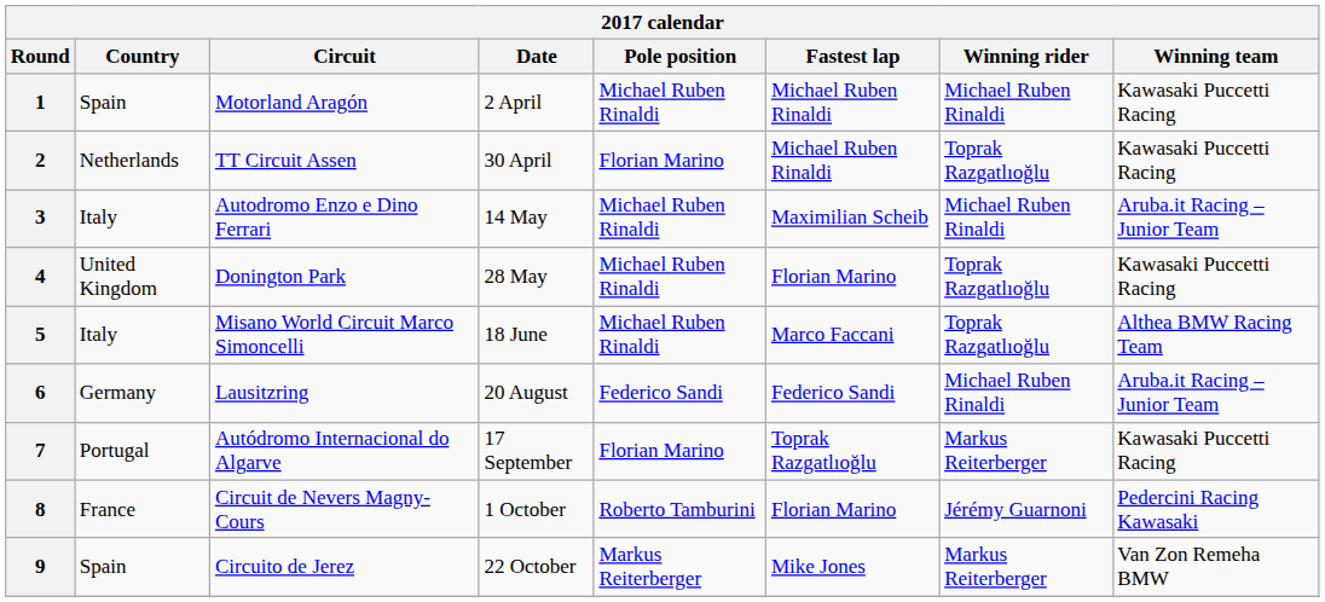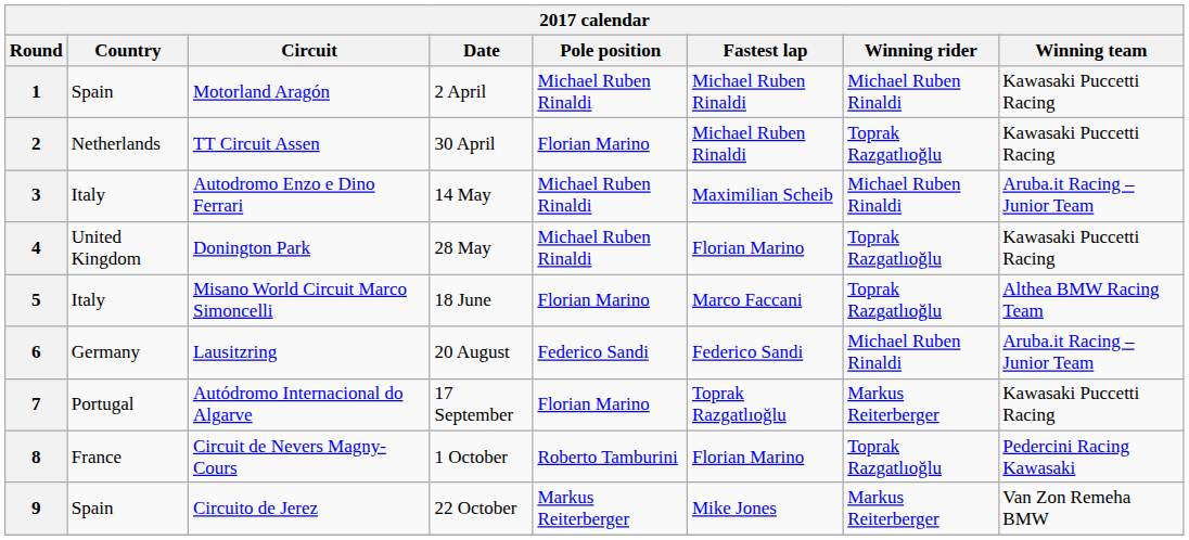 <table class="wikitable" style="font-size: 85%">
 <tr>
 <th colspan=10>2017 calendar</th>
 </tr>
 <tr>
 <th>Round</th>
 <th>Country</th>
 <th>Circuit</th>
 <th>Date</th>
 <th>Pole position</th>
 <th>Fastest lap</th>
 <th>Winning rider</th>
 <th>Winning team<br></th>
 </tr>
 <tr>
 <th>1</th>
 <td> Spain</td>
 <td><a href='#'>Motorland Aragón</a></td>
 <td>2 April</td>
 <td> <a href='#'>Michael Ruben Rinaldi</a></td>
 <td> <a href='#'>Michael Ruben Rinaldi</a></td>
 <td> <a href='#'>Michael Ruben Rinaldi</a></td>
 <td>Kawasaki Puccetti Racing</td>
 </tr>
 <tr>
 <th>2</th>
 <td> Netherlands</td>
 <td><a href='#'>TT Circuit Assen</a></td>
 <td>30 April</td>
 <td> <a href='#'>Florian Marino</a></td>
 <td> <a href='#'>Michael Ruben Rinaldi</a></td>
 <td> <a href='#'>Toprak Razgatlıoğlu</a></td>
 <td>Kawasaki Puccetti Racing</td>
 </tr>
 <tr>
 <th>3</th>
 <td> Italy</td>
 <td><a href='#'>Autodromo Enzo e Dino Ferrari</a></td>
 <td>14 May</td>
 <td> <a href='#'>Michael Ruben Rinaldi</a></td>
 <td> <a href='#'>Maximilian Scheib</a></td>
 <td> <a href='#'>Michael Ruben Rinaldi</a></td>
 <td><a href='#'>Aruba.it Racing – Junior Team</a></td>
 </tr>
 <tr>
 <th>4</th>
 <td> United Kingdom</td>
 <td><a href='#'>Donington Park</a></td>
 <td>28 May</td>
 <td> <a href='#'>Michael Ruben Rinaldi</a></td>
 <td> <a href='#'>Florian Marino</a></td>
 <td> <a href='#'>Toprak Razgatlıoğlu</a></td>
 <td>Kawasaki Puccetti Racing</td>
 </tr>
 <tr>
 <th>5</th>
 <td> Italy</td>
 <td><a href='#'>Misano World Circuit Marco Simoncelli</a></td>
 <td>18 June</td>
-<td> <a href='#'>Michael Ruben Rinaldi</a></td>
+<td> <a href='#'>Florian Marino</a></td>
 <td> <a href='#'>Marco Faccani</a></td>
 <td> <a href='#'>Toprak Razgatlıoğlu</a></td>
 <td><a href='#'>Althea BMW Racing Team</a></td>
 </tr>
 <tr>
 <th>6</th>
 <td> Germany</td>
 <td><a href='#'>Lausitzring</a></td>
 <td>20 August</td>
 <td> <a href='#'>Federico Sandi</a></td>
 <td> <a href='#'>Federico Sandi</a></td>
 <td> <a href='#'>Michael Ruben Rinaldi</a></td>
 <td><a href='#'>Aruba.it Racing – Junior Team</a></td>
 </tr>
 <tr>
 <th>7</th>
 <td> Portugal</td>
 <td><a href='#'>Autódromo Internacional do Algarve</a></td>
 <td>17 September</td>
 <td> <a href='#'>Florian Marino</a></td>
 <td> <a href='#'>Toprak Razgatlıoğlu</a></td>
 <td> <a href='#'>Markus Reiterberger</a></td>
 <td>Kawasaki Puccetti Racing</td>
 </tr>
 <tr>
 <th>8</th>
 <td> France</td>
 <td><a href='#'>Circuit de Nevers Magny-Cours</a></td>
 <td>1 October</td>
 <td> <a href='#'>Roberto Tamburini</a></td>
 <td> <a href='#'>Florian Marino</a></td>
-<td> <a href='#'>Jérémy Guarnoni</a></td>
+<td> <a href='#'>Toprak Razgatlıoğlu</a></td>
 <td><a href='#'>Pedercini Racing Kawasaki</a></td>
 </tr>
 <tr>
 <th>9</th>
 <td> Spain</td>
 <td><a href='#'>Circuito de Jerez</a></td>
 <td>22 October</td>
 <td> <a href='#'>Markus Reiterberger</a></td>
 <td> <a href='#'>Mike Jones</a></td>
 <td> <a href='#'>Markus Reiterberger</a></td>
 <td>Van Zon Remeha BMW</td>
 </tr>
 <tr>
 </tr>
 </table>
